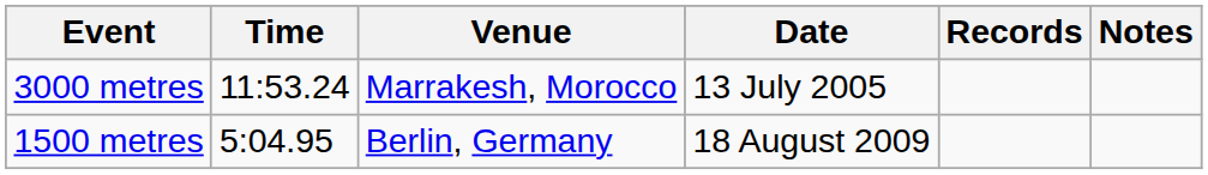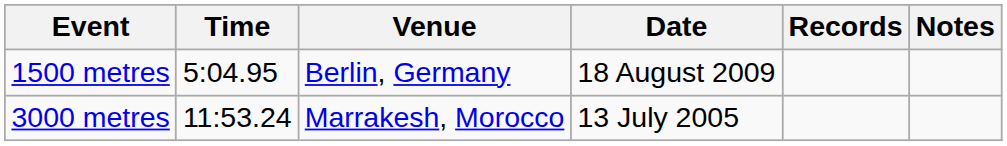 <table class="wikitable">
 <tr>
 <th>Event</th>
 <th>Time</th>
 <th>Venue</th>
 <th>Date</th>
 <th>Records</th>
 <th>Notes</th>
 </tr>
 <tr>
+<td><a href='#'>1500 metres</a></td>
+<td>5:04.95</td>
+<td><a href='#'>Berlin</a>, <a href='#'>Germany</a></td>
+<td>18 August 2009</td>
+<td></td>
+<td></td>
+</tr>
+<tr>
 <td><a href='#'>3000 metres</a></td>
 <td>11:53.24</td>
 <td><a href='#'>Marrakesh</a>, <a href='#'>Morocco</a></td>
 <td>13 July 2005</td>
 <td></td>
 <td></td>
 </tr>
-<tr>
-<td><a href='#'>1500 metres</a></td>
-<td>5:04.95</td>
-<td><a href='#'>Berlin</a>, <a href='#'>Germany</a></td>
-<td>18 August 2009</td>
-<td></td>
-<td></td>
-</tr>
 </table>
